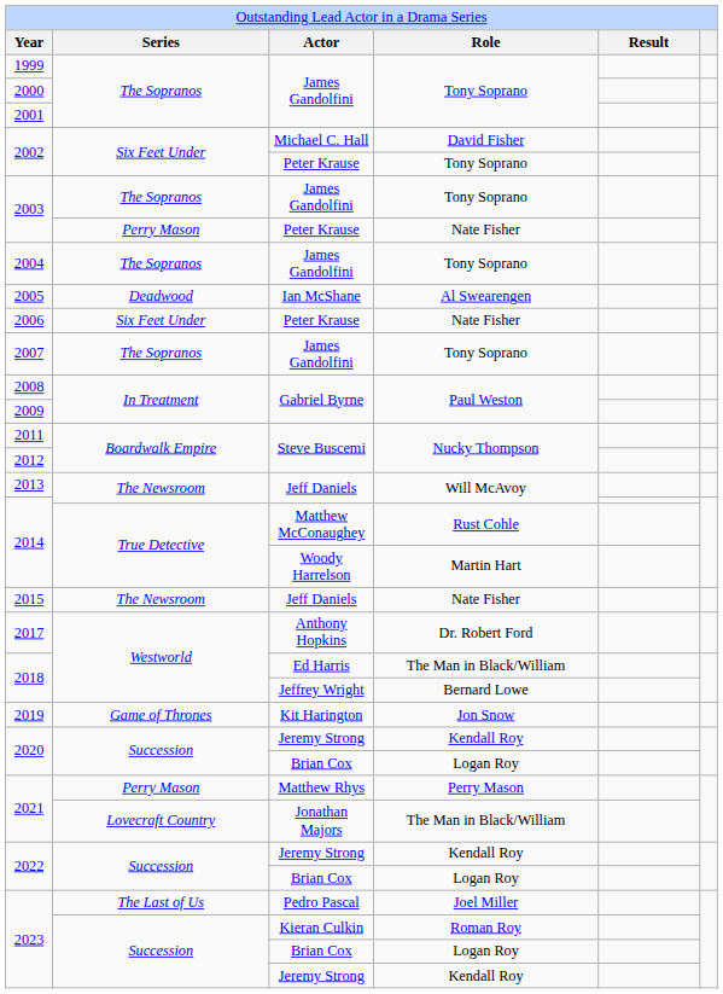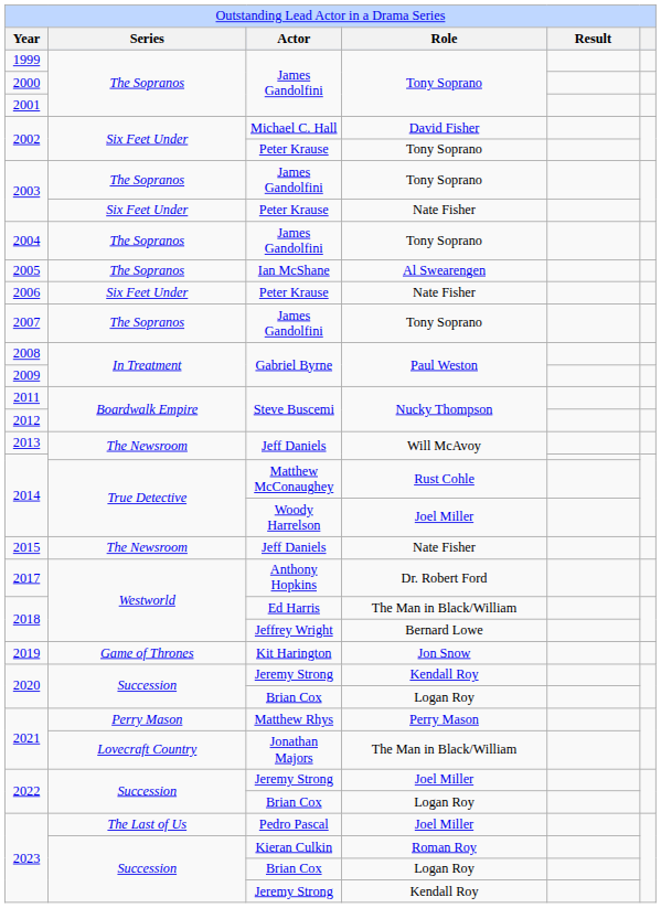 <table class="wikitable plainrowheaders" style="text-align: center; font-size: 90%" width=55%>
 <tr ---- bgcolor="#bfd7ff">
 <td colspan=6 align=center><a href='#'>Outstanding Lead Actor in a Drama Series</a></td>
 </tr>
 <tr ---- bgcolor="#bfd7ff">
 <th scope="col" style="width:1%;">Year</th>
 <th scope="col" style="width:12%;">Series</th>
 <th scope="col" style="width:1%;">Actor</th>
 <th scope="col" style="width:12%;">Role</th>
 <th scope="col" style="width:5%;">Result</th>
 <th scope="col" style="width:1%;"></th>
 </tr>
 <tr>
 <td><a href='#'>1999</a></td>
 <td rowspan="3"><em><a href='#'>The Sopranos</a></em></td>
 <td rowspan="3"><a href='#'>James Gandolfini</a></td>
 <td rowspan="3"><a href='#'>Tony Soprano</a></td>
 <td></td>
 <td></td>
 </tr>
 <tr>
 <td><a href='#'>2000</a></td>
 <td></td>
 <td></td>
 </tr>
 <tr>
 <td><a href='#'>2001</a></td>
 <td></td>
 <td></td>
 </tr>
 <tr>
 <td rowspan="2"><a href='#'>2002</a></td>
 <td rowspan="2"><em><a href='#'>Six Feet Under</a></em></td>
 <td><a href='#'>Michael C. Hall</a></td>
 <td><a href='#'>David Fisher</a></td>
 <td></td>
 <td rowspan="2"></td>
 </tr>
 <tr>
 <td><a href='#'>Peter Krause</a></td>
 <td>Tony Soprano</td>
 <td></td>
 </tr>
 <tr>
 <td rowspan="2"><a href='#'>2003</a></td>
 <td><em><a href='#'>The Sopranos</a></em></td>
 <td><a href='#'>James Gandolfini</a></td>
 <td>Tony Soprano</td>
 <td></td>
 <td rowspan="2"></td>
 </tr>
 <tr>
-<td><a href='#'><em>Perry Mason</em></a></td>
+<td><em><a href='#'>Six Feet Under</a></em></td>
 <td><a href='#'>Peter Krause</a></td>
 <td>Nate Fisher</td>
 <td></td>
 </tr>
 <tr>
 <td><a href='#'>2004</a></td>
 <td><em><a href='#'>The Sopranos</a></em></td>
 <td><a href='#'>James Gandolfini</a></td>
 <td>Tony Soprano</td>
 <td></td>
 <td></td>
 </tr>
 <tr>
 <td><a href='#'>2005</a></td>
-<td><a href='#'><em>Deadwood</em></a></td>
+<td><em><a href='#'>The Sopranos</a></em></td>
 <td><a href='#'>Ian McShane</a></td>
 <td><a href='#'>Al Swearengen</a></td>
 <td></td>
 <td></td>
 </tr>
 <tr>
 <td><a href='#'>2006</a></td>
 <td><em><a href='#'>Six Feet Under</a></em></td>
 <td><a href='#'>Peter Krause</a></td>
 <td>Nate Fisher</td>
 <td></td>
 <td></td>
 </tr>
 <tr>
 <td><a href='#'>2007</a></td>
 <td><em><a href='#'>The Sopranos</a></em></td>
 <td><a href='#'>James Gandolfini</a></td>
 <td>Tony Soprano</td>
 <td></td>
 <td></td>
 </tr>
 <tr>
 <td><a href='#'>2008</a></td>
 <td rowspan="2"><em><a href='#'>In Treatment</a></em></td>
 <td rowspan="2"><a href='#'>Gabriel Byrne</a></td>
 <td rowspan="2"><a href='#'>Paul Weston</a></td>
 <td></td>
 <td></td>
 </tr>
 <tr>
 <td><a href='#'>2009</a></td>
 <td></td>
 <td></td>
 </tr>
 <tr>
 <td><a href='#'>2011</a></td>
 <td rowspan="2"><em><a href='#'>Boardwalk Empire</a></em></td>
 <td rowspan="2"><a href='#'>Steve Buscemi</a></td>
 <td rowspan="2"><a href='#'>Nucky Thompson</a></td>
 <td></td>
 <td></td>
 </tr>
 <tr>
 <td><a href='#'>2012</a></td>
 <td></td>
 <td></td>
 </tr>
 <tr>
 <td><a href='#'>2013</a></td>
 <td rowspan="2"><a href='#'><em>The Newsroom</em></a></td>
 <td rowspan="2"><a href='#'>Jeff Daniels</a></td>
 <td rowspan="2">Will McAvoy</td>
 <td></td>
 <td></td>
 </tr>
 <tr>
 <td rowspan="3"><a href='#'>2014</a></td>
 <td></td>
 <td rowspan="3"></td>
 </tr>
 <tr>
 <td rowspan="2"><em><a href='#'>True Detective</a></em></td>
 <td><a href='#'>Matthew McConaughey</a></td>
 <td><a href='#'>Rust Cohle</a></td>
 <td></td>
 </tr>
 <tr>
 <td><a href='#'>Woody Harrelson</a></td>
-<td>Martin Hart</td>
+<td><a href='#'>Joel Miller</a></td>
 <td></td>
 </tr>
 <tr>
 <td><a href='#'>2015</a></td>
 <td><a href='#'><em>The Newsroom</em></a></td>
 <td><a href='#'>Jeff Daniels</a></td>
 <td>Nate Fisher</td>
 <td></td>
 <td></td>
 </tr>
 <tr>
 <td><a href='#'>2017</a></td>
 <td rowspan="3"><a href='#'><em>Westworld</em></a></td>
 <td><a href='#'>Anthony Hopkins</a></td>
 <td>Dr. Robert Ford</td>
 <td></td>
 <td></td>
 </tr>
 <tr>
 <td rowspan="2"><a href='#'>2018</a></td>
 <td><a href='#'>Ed Harris</a></td>
 <td>The Man in Black/William</td>
 <td></td>
 <td rowspan="2"></td>
 </tr>
 <tr>
 <td><a href='#'>Jeffrey Wright</a></td>
 <td>Bernard Lowe</td>
 <td></td>
 </tr>
 <tr>
 <td><a href='#'>2019</a></td>
 <td><em><a href='#'>Game of Thrones</a></em></td>
 <td><a href='#'>Kit Harington</a></td>
 <td><a href='#'>Jon Snow</a></td>
 <td></td>
 <td></td>
 </tr>
 <tr>
 <td rowspan="2"><a href='#'>2020</a></td>
 <td rowspan="2"><a href='#'><em>Succession</em></a></td>
 <td><a href='#'>Jeremy Strong</a></td>
 <td><a href='#'>Kendall Roy</a></td>
 <td></td>
 <td rowspan="2"></td>
 </tr>
 <tr>
 <td><a href='#'>Brian Cox</a></td>
 <td>Logan Roy</td>
 <td></td>
 </tr>
 <tr>
 <td rowspan="2"><a href='#'>2021</a></td>
 <td><a href='#'><em>Perry Mason</em></a></td>
 <td><a href='#'>Matthew Rhys</a></td>
 <td><a href='#'>Perry Mason</a></td>
 <td></td>
 <td rowspan="2"></td>
 </tr>
 <tr>
 <td><a href='#'><em>Lovecraft Country</em></a></td>
 <td><a href='#'>Jonathan Majors</a></td>
 <td>The Man in Black/William</td>
 <td></td>
 </tr>
 <tr>
 <td rowspan="2"><a href='#'>2022</a></td>
 <td rowspan="2"><a href='#'><em>Succession</em></a></td>
 <td><a href='#'>Jeremy Strong</a></td>
-<td>Kendall Roy</td>
+<td><a href='#'>Joel Miller</a></td>
 <td></td>
 <td rowspan="2"></td>
 </tr>
 <tr>
 <td><a href='#'>Brian Cox</a></td>
 <td>Logan Roy</td>
 <td></td>
 </tr>
 <tr>
 <td rowspan="4"><a href='#'>2023</a></td>
 <td><a href='#'><em>The Last of Us</em></a></td>
 <td><a href='#'>Pedro Pascal</a></td>
 <td><a href='#'>Joel Miller</a></td>
 <td></td>
 <td rowspan="4"></td>
 </tr>
 <tr>
 <td rowspan="3"><a href='#'><em>Succession</em></a></td>
 <td><a href='#'>Kieran Culkin</a></td>
 <td><a href='#'>Roman Roy</a></td>
 <td></td>
 </tr>
 <tr>
 <td><a href='#'>Brian Cox</a></td>
 <td>Logan Roy</td>
 <td></td>
 </tr>
 <tr>
 <td><a href='#'>Jeremy Strong</a></td>
 <td>Kendall Roy</td>
 <td></td>
 </tr>
 </table>
